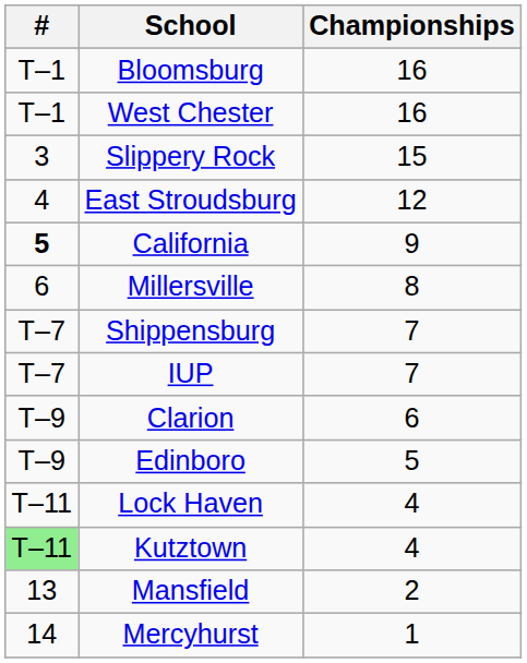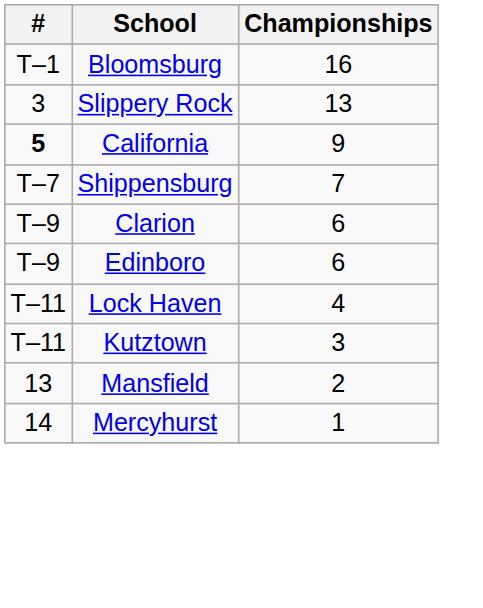 <table class="wikitable" width="auto" style="text-align: center">
 <tr>
 <th>#</th>
 <th>School</th>
 <th>Championships</th>
 </tr>
 <tr>
 <td>T–1</td>
 <td><a href='#'>Bloomsburg</a></td>
 <td>16</td>
 </tr>
 <tr>
-<td>T–1</td>
-<td><a href='#'>West Chester</a></td>
-<td>16</td>
-</tr>
-<tr>
 <td>3</td>
 <td><a href='#'>Slippery Rock</a></td>
-<td>15</td>
-</tr>
-<tr>
-<td>4</td>
-<td><a href='#'>East Stroudsburg</a></td>
-<td>12</td>
+<td>13</td>
 </tr>
 <tr>
 <td><strong>5</strong></td>
 <td><a href='#'>California</a></td>
 <td>9</td>
 </tr>
 <tr>
-<td>6</td>
-<td><a href='#'>Millersville</a></td>
-<td>8</td>
-</tr>
-<tr>
 <td>T–7</td>
 <td><a href='#'>Shippensburg</a></td>
-<td>7</td>
-</tr>
-<tr>
-<td>T–7</td>
-<td><a href='#'>IUP</a></td>
 <td>7</td>
 </tr>
 <tr>
 <td>T–9</td>
 <td><a href='#'>Clarion</a></td>
 <td>6</td>
 </tr>
 <tr>
 <td>T–9</td>
 <td><a href='#'>Edinboro</a></td>
-<td>5</td>
+<td>6</td>
 </tr>
 <tr>
 <td>T–11</td>
 <td><a href='#'>Lock Haven</a></td>
 <td>4</td>
 </tr>
 <tr>
-<td style="background: lightgreen;">T–11</td>
+<td>T–11</td>
 <td><a href='#'>Kutztown</a></td>
-<td>4</td>
+<td>3</td>
 </tr>
 <tr>
 <td>13</td>
 <td><a href='#'>Mansfield</a></td>
 <td>2</td>
 </tr>
 <tr>
 <td>14</td>
 <td><a href='#'>Mercyhurst</a></td>
 <td>1</td>
 </tr>
 </table>
